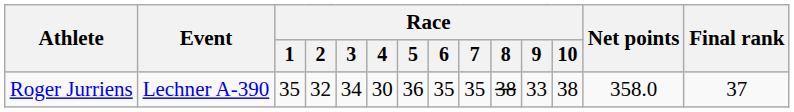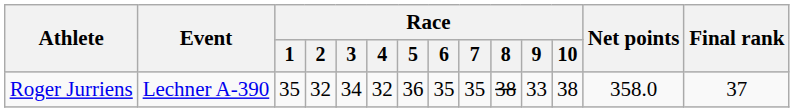 <table class="wikitable" style="font-size:90%">
 <tr>
 <th rowspan="2">Athlete</th>
 <th rowspan="2">Event</th>
 <th colspan=10>Race</th>
 <th rowspan=2>Net points</th>
 <th rowspan=2>Final rank</th>
 </tr>
 <tr style="font-size:95%">
 <th>1</th>
 <th>2</th>
 <th>3</th>
 <th>4</th>
 <th>5</th>
 <th>6</th>
 <th>7</th>
 <th>8</th>
 <th>9</th>
 <th>10</th>
 </tr>
 <tr align=center>
 <td align=left><a href='#'>Roger Jurriens</a></td>
 <td align=left><a href='#'>Lechner A-390</a></td>
 <td>35</td>
 <td>32</td>
 <td>34</td>
-<td>30</td>
+<td>32</td>
 <td>36</td>
 <td>35</td>
 <td>35</td>
 <td><s>38</s></td>
 <td>33</td>
 <td>38</td>
 <td>358.0</td>
 <td>37</td>
 </tr>
 </table>
